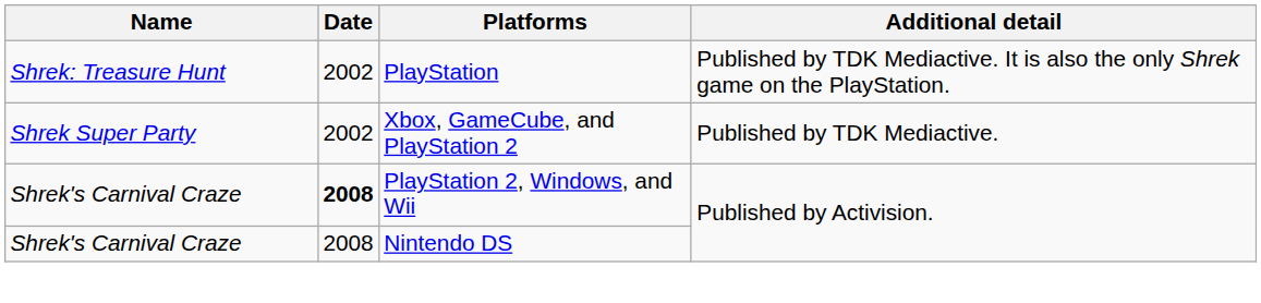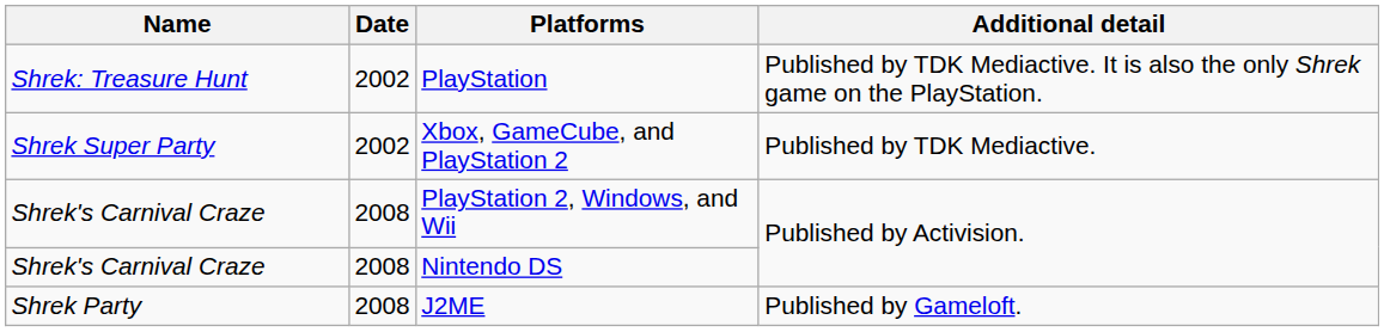 <table class="wikitable sortable" width="100%">
 <tr>
 <th width="25%" align="left">Name</th>
 <th align="left">Date</th>
 <th width="25%" align="left">Platforms</th>
 <th align="left">Additional detail</th>
 </tr>
 <tr>
 <td><em><a href='#'>Shrek: Treasure Hunt</a></em></td>
 <td>2002</td>
 <td><a href='#'>PlayStation</a></td>
 <td>Published by TDK Mediactive. It is also the only <em>Shrek</em> game on the PlayStation.</td>
 </tr>
 <tr>
 <td><em><a href='#'>Shrek Super Party</a></em></td>
 <td>2002</td>
 <td><a href='#'>Xbox</a>, <a href='#'>GameCube</a>, and <a href='#'>PlayStation 2</a></td>
 <td>Published by TDK Mediactive.</td>
 </tr>
 <tr>
 <td><em>Shrek's Carnival Craze</em></td>
-<td><strong>2008</strong></td>
+<td>2008</td>
 <td><a href='#'>PlayStation 2</a>, <a href='#'>Windows</a>, and <a href='#'>Wii</a></td>
 <td rowspan="2">Published by Activision.</td>
 </tr>
 <tr>
 <td><em>Shrek's Carnival Craze</em></td>
 <td>2008</td>
 <td><a href='#'>Nintendo DS</a></td>
 </tr>
+<tr>
+<td><em>Shrek Party</em></td>
+<td>2008</td>
+<td><a href='#'>J2ME</a></td>
+<td>Published by <a href='#'>Gameloft</a>.</td>
+</tr>
 </table>
